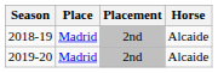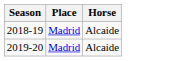 <table class="wikitable sortable">
 <tr>
 <th>Season</th>
 <th>Place</th>
-<th>Placement</th>
 <th>Horse</th>
 </tr>
 <tr>
 <td>2018-19</td>
 <td> <a href='#'>Madrid</a></td>
-<td align=center style="background:silver">2nd</td>
 <td>Alcaide</td>
 </tr>
 <tr>
 <td>2019-20</td>
 <td> <a href='#'>Madrid</a></td>
-<td align=center style="background:silver">2nd</td>
 <td>Alcaide</td>
 </tr>
 </table>
